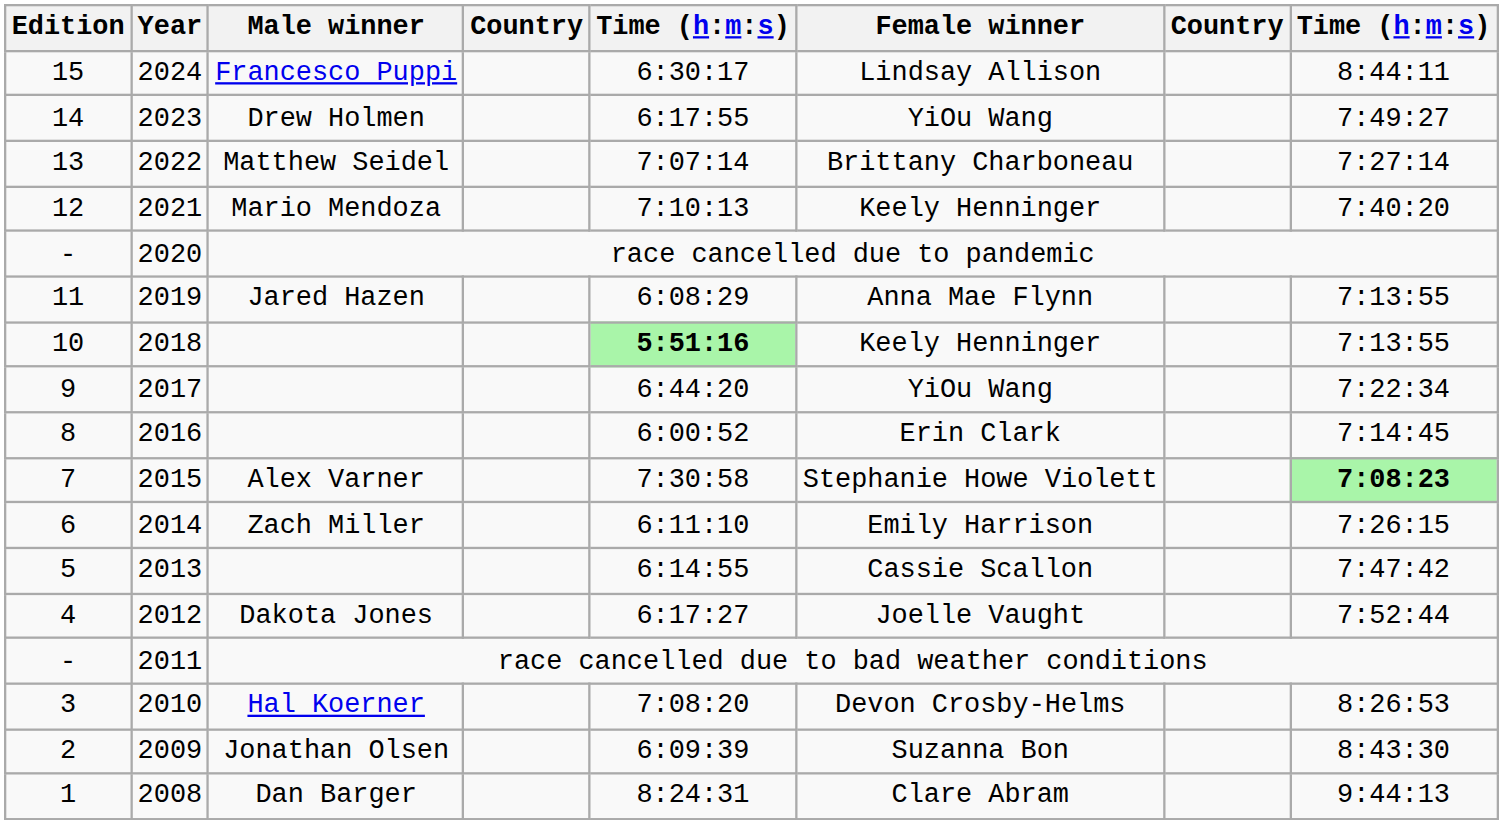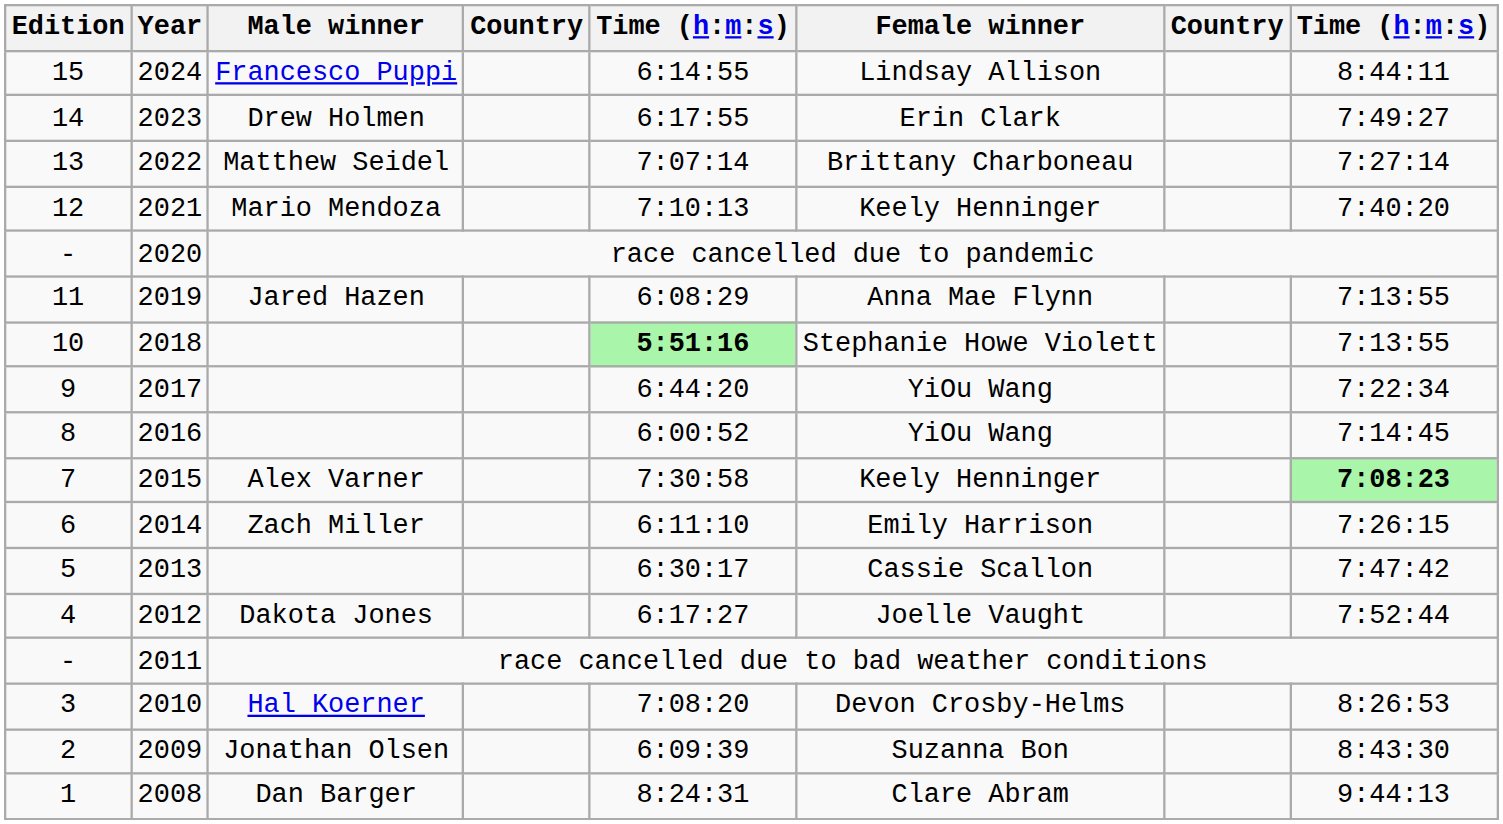 <table class="wikitable sortable" style="font-size:90%; text-align:center;">
 <tr>
 <th>Edition</th>
 <th>Year</th>
 <th>Male winner</th>
 <th>Country</th>
 <th>Time (<a href='#'>h</a>:<a href='#'>m</a>:<a href='#'>s</a>)</th>
 <th>Female winner</th>
 <th>Country</th>
 <th>Time (<a href='#'>h</a>:<a href='#'>m</a>:<a href='#'>s</a>)</th>
 </tr>
 <tr>
 <td>15</td>
 <td>2024</td>
 <td><a href='#'>Francesco Puppi</a></td>
 <td style="text-align:left;"></td>
-<td>6:30:17</td>
+<td>6:14:55</td>
 <td>Lindsay Allison</td>
 <td style="text-align:left;"></td>
 <td>8:44:11</td>
 </tr>
 <tr>
 <td>14</td>
 <td>2023</td>
 <td>Drew Holmen</td>
 <td style="text-align:left;"></td>
 <td>6:17:55</td>
-<td>YiOu Wang</td>
+<td>Erin Clark</td>
 <td style="text-align:left;"></td>
 <td>7:49:27</td>
 </tr>
 <tr>
 <td>13</td>
 <td>2022</td>
 <td>Matthew Seidel</td>
 <td style="text-align:left;"></td>
 <td>7:07:14</td>
 <td>Brittany Charboneau</td>
 <td style="text-align:left;"></td>
 <td>7:27:14</td>
 </tr>
 <tr>
 <td>12</td>
 <td>2021</td>
 <td>Mario Mendoza</td>
 <td style="text-align:left;"></td>
 <td>7:10:13</td>
 <td>Keely Henninger</td>
 <td style="text-align:left;"></td>
 <td>7:40:20</td>
 </tr>
 <tr>
 <td>-</td>
 <td>2020</td>
 <td colspan="6" align="center">race cancelled due to pandemic</td>
 </tr>
 <tr>
 <td>11</td>
 <td>2019</td>
 <td>Jared Hazen</td>
 <td style="text-align:left;"></td>
 <td>6:08:29</td>
 <td>Anna Mae Flynn</td>
 <td style="text-align:left;"></td>
 <td>7:13:55</td>
 </tr>
 <tr>
 <td>10</td>
 <td>2018</td>
 <td></td>
 <td style="text-align:left;"></td>
 <td bgcolor=#A9F5A9><strong>5:51:16 </strong></td>
-<td>Keely Henninger</td>
+<td>Stephanie Howe Violett</td>
 <td style="text-align:left;"></td>
 <td>7:13:55</td>
 </tr>
 <tr>
 <td>9</td>
 <td>2017</td>
 <td></td>
 <td style="text-align:left;"></td>
 <td>6:44:20</td>
 <td>YiOu Wang</td>
 <td style="text-align:left;"></td>
 <td>7:22:34</td>
 </tr>
 <tr>
 <td>8</td>
 <td>2016</td>
 <td></td>
 <td style="text-align:left;"></td>
 <td>6:00:52</td>
-<td>Erin Clark</td>
+<td>YiOu Wang</td>
 <td style="text-align:left;"></td>
 <td>7:14:45</td>
 </tr>
 <tr>
 <td>7</td>
 <td>2015</td>
 <td>Alex Varner</td>
 <td style="text-align:left;"></td>
 <td>7:30:58</td>
-<td>Stephanie Howe Violett</td>
+<td>Keely Henninger</td>
 <td style="text-align:left;"></td>
 <td bgcolor=#A9F5A9><strong>7:08:23 </strong></td>
 </tr>
 <tr>
 <td>6</td>
 <td>2014</td>
 <td>Zach Miller</td>
 <td style="text-align:left;"></td>
 <td>6:11:10</td>
 <td>Emily Harrison</td>
 <td style="text-align:left;"></td>
 <td>7:26:15</td>
 </tr>
 <tr>
 <td>5</td>
 <td>2013</td>
 <td></td>
 <td style="text-align:left;"></td>
-<td>6:14:55</td>
+<td>6:30:17</td>
 <td>Cassie Scallon</td>
 <td style="text-align:left;"></td>
 <td>7:47:42</td>
 </tr>
 <tr>
 <td>4</td>
 <td>2012</td>
 <td>Dakota Jones</td>
 <td style="text-align:left;"></td>
 <td>6:17:27</td>
 <td>Joelle Vaught</td>
 <td style="text-align:left;"></td>
 <td>7:52:44</td>
 </tr>
 <tr>
 <td>-</td>
 <td>2011</td>
 <td colspan="6" align="center">race cancelled due to bad weather conditions</td>
 </tr>
 <tr>
 <td>3</td>
 <td>2010</td>
 <td><a href='#'>Hal Koerner</a></td>
 <td style="text-align:left;"></td>
 <td>7:08:20</td>
 <td>Devon Crosby-Helms</td>
 <td style="text-align:left;"></td>
 <td>8:26:53</td>
 </tr>
 <tr>
 <td>2</td>
 <td>2009</td>
 <td>Jonathan Olsen</td>
 <td style="text-align:left;"></td>
 <td>6:09:39</td>
 <td>Suzanna Bon</td>
 <td style="text-align:left;"></td>
 <td>8:43:30</td>
 </tr>
 <tr>
 <td>1</td>
 <td>2008</td>
 <td>Dan Barger</td>
 <td style="text-align:left;"></td>
 <td>8:24:31</td>
 <td>Clare Abram</td>
 <td style="text-align:left;"></td>
 <td>9:44:13</td>
 </tr>
 <tr>
 </tr>
 </table>
